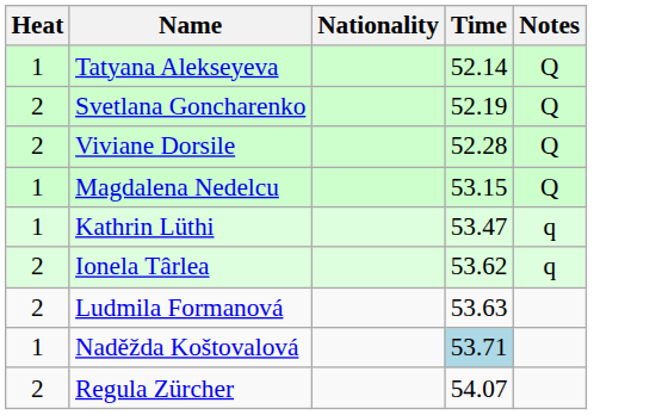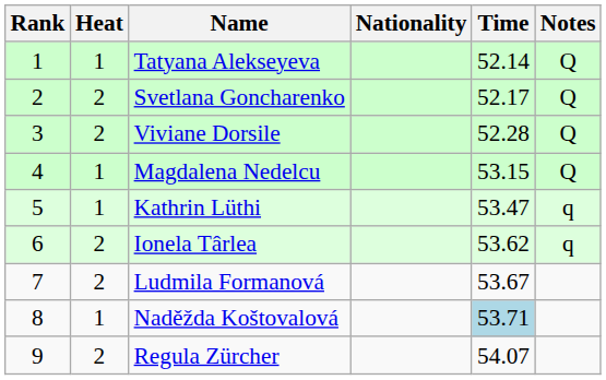 <table class="wikitable sortable" style="text-align:center">
 <tr>
+<th>Rank</th>
 <th>Heat</th>
 <th>Name</th>
 <th>Nationality</th>
 <th>Time</th>
 <th>Notes</th>
 </tr>
 <tr bgcolor=ccffcc>
 <td>1</td>
+<td>1</td>
 <td align="left"><a href='#'>Tatyana Alekseyeva</a></td>
 <td align=left></td>
 <td>52.14</td>
 <td>Q</td>
 </tr>
 <tr bgcolor=ccffcc>
 <td>2</td>
+<td>2</td>
 <td align="left"><a href='#'>Svetlana Goncharenko</a></td>
 <td align=left></td>
-<td>52.19</td>
+<td>52.17</td>
 <td>Q</td>
 </tr>
 <tr bgcolor=ccffcc>
+<td>3</td>
 <td>2</td>
 <td align="left"><a href='#'>Viviane Dorsile</a></td>
 <td align=left></td>
 <td>52.28</td>
 <td>Q</td>
 </tr>
 <tr bgcolor=ccffcc>
+<td>4</td>
 <td>1</td>
 <td align="left"><a href='#'>Magdalena Nedelcu</a></td>
 <td align=left></td>
 <td>53.15</td>
 <td>Q</td>
 </tr>
 <tr bgcolor=ddffdd>
+<td>5</td>
 <td>1</td>
 <td align="left"><a href='#'>Kathrin Lüthi</a></td>
 <td align=left></td>
 <td>53.47</td>
 <td>q</td>
 </tr>
 <tr bgcolor=ddffdd>
+<td>6</td>
 <td>2</td>
 <td align="left"><a href='#'>Ionela Târlea</a></td>
 <td align=left></td>
 <td>53.62</td>
 <td>q</td>
 </tr>
 <tr>
+<td>7</td>
 <td>2</td>
 <td align="left"><a href='#'>Ludmila Formanová</a></td>
 <td align=left></td>
-<td>53.63</td>
+<td>53.67</td>
 <td></td>
 </tr>
 <tr>
+<td>8</td>
 <td>1</td>
 <td align="left"><a href='#'>Naděžda Koštovalová</a></td>
 <td align=left></td>
 <td style="background: lightblue;">53.71</td>
 <td></td>
 </tr>
 <tr>
+<td>9</td>
 <td>2</td>
 <td align="left"><a href='#'>Regula Zürcher</a></td>
 <td align=left></td>
 <td>54.07</td>
 <td></td>
 </tr>
 </table>
